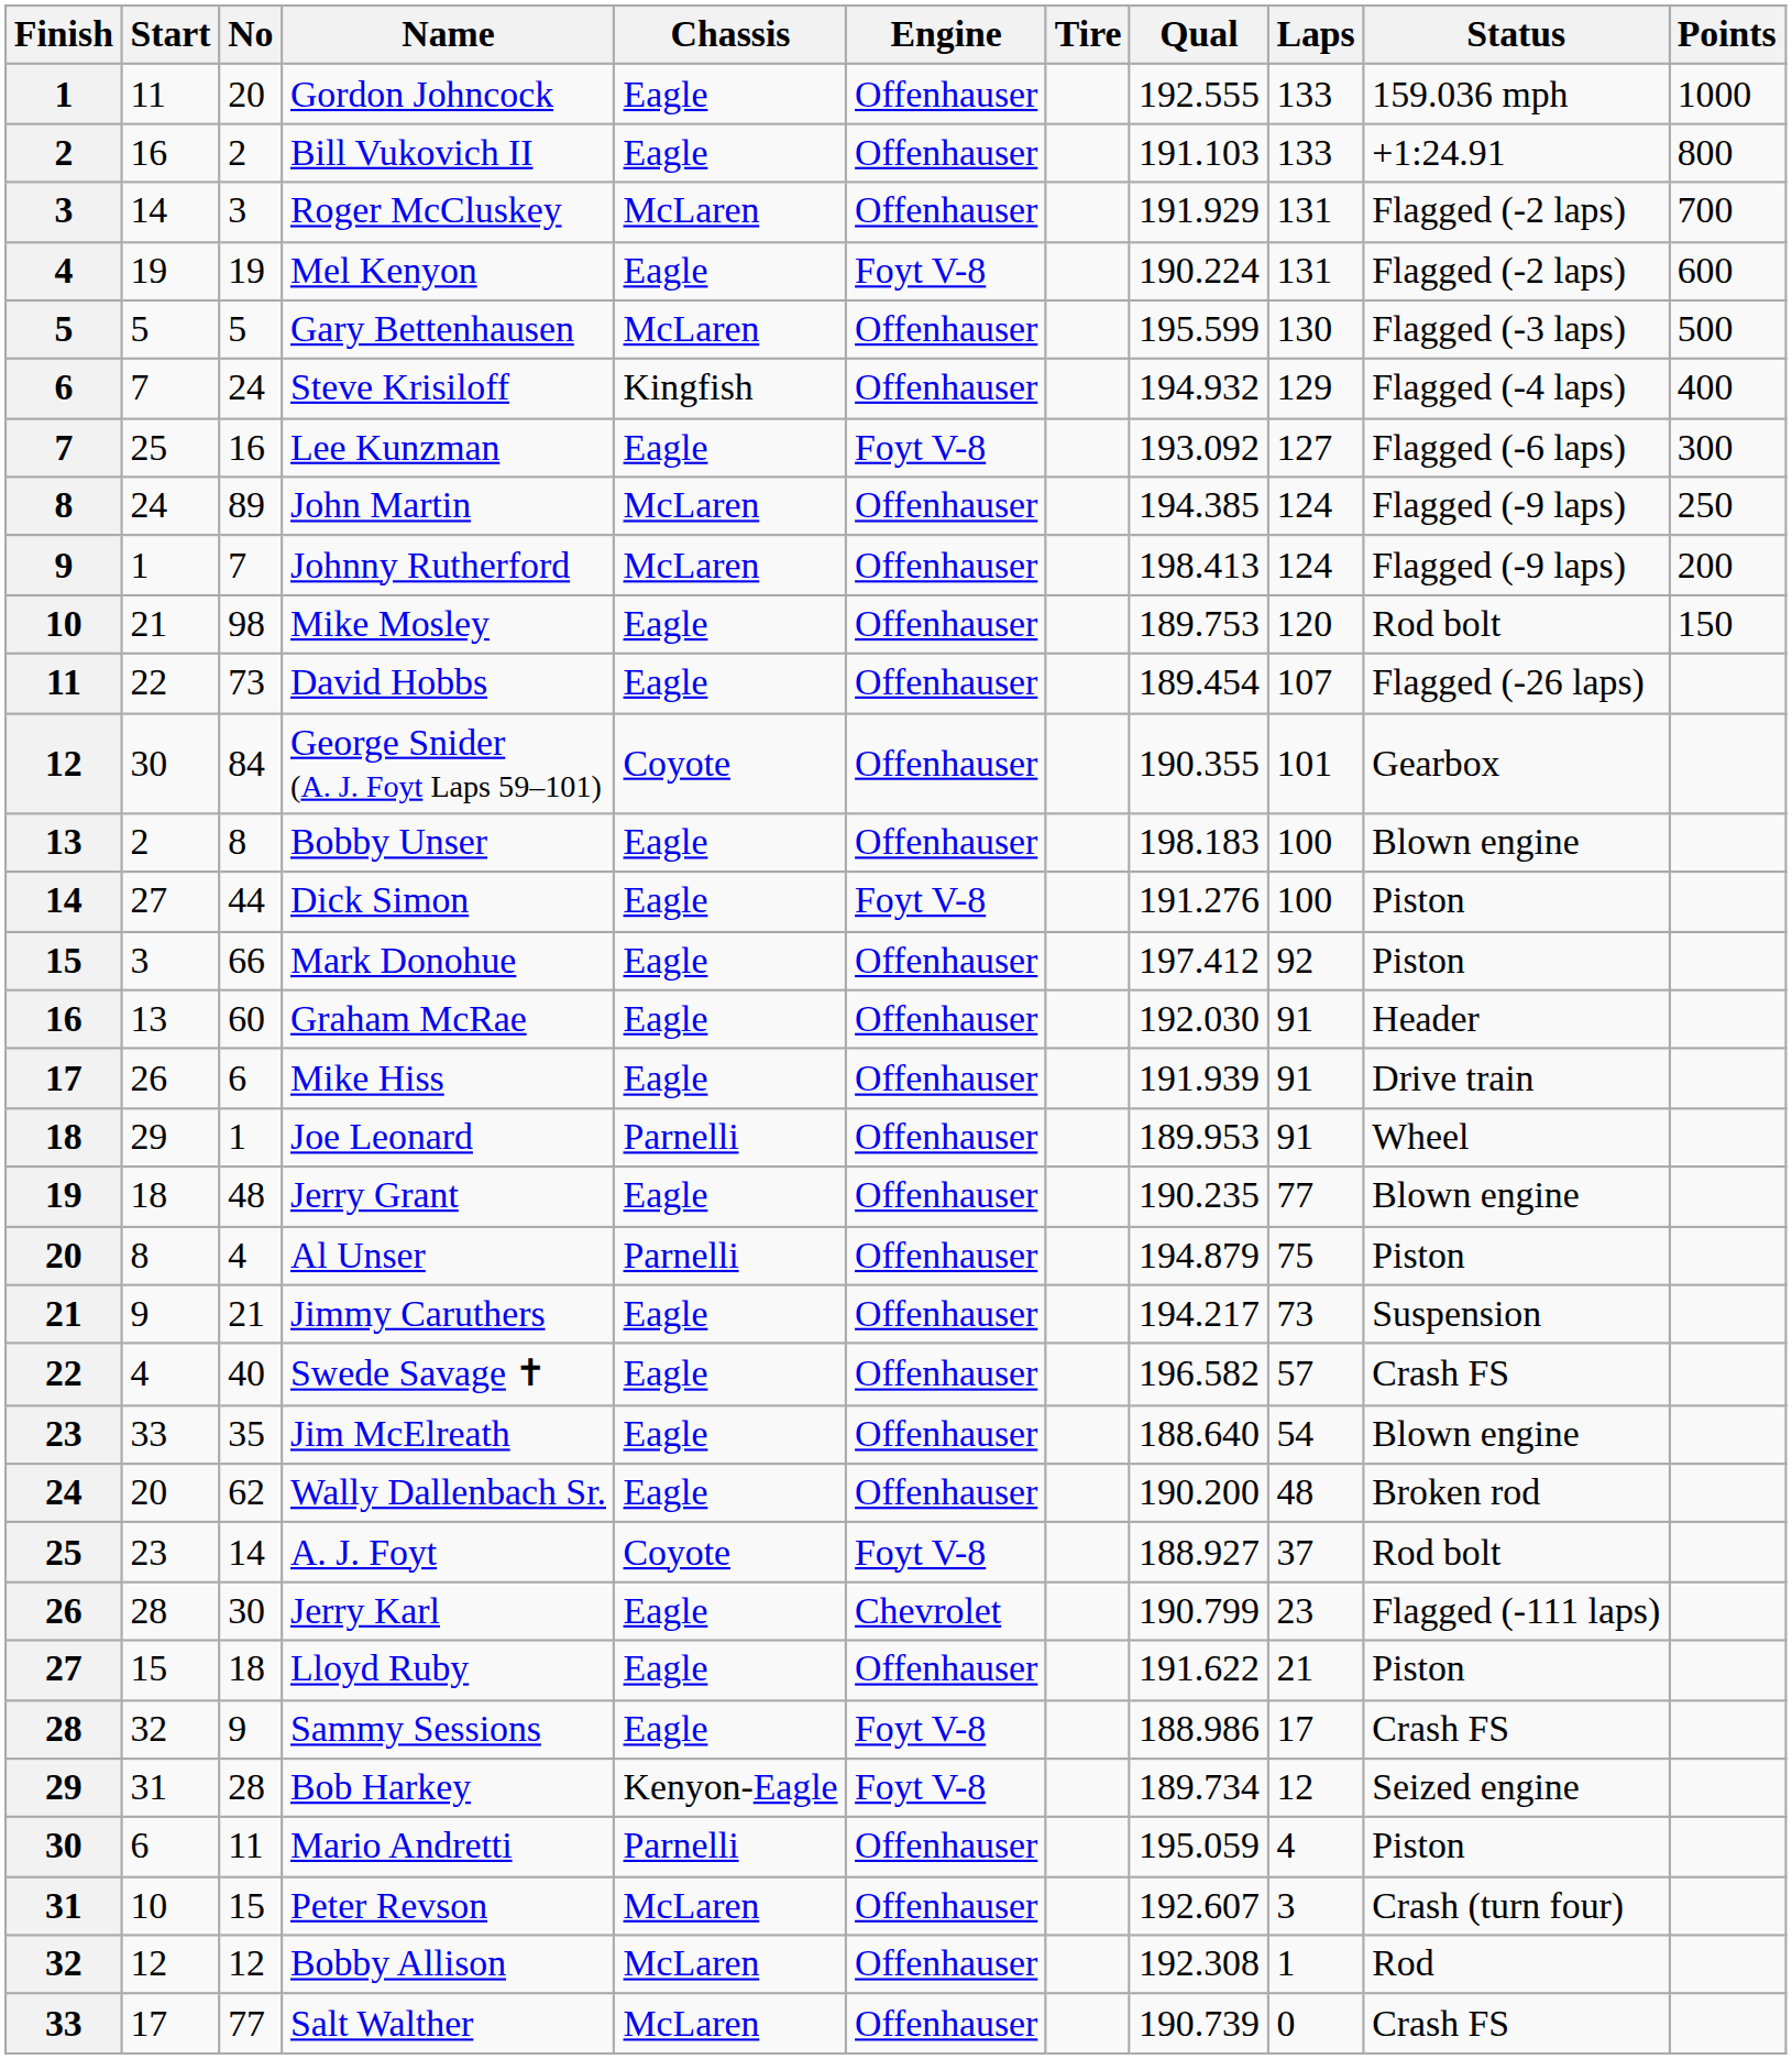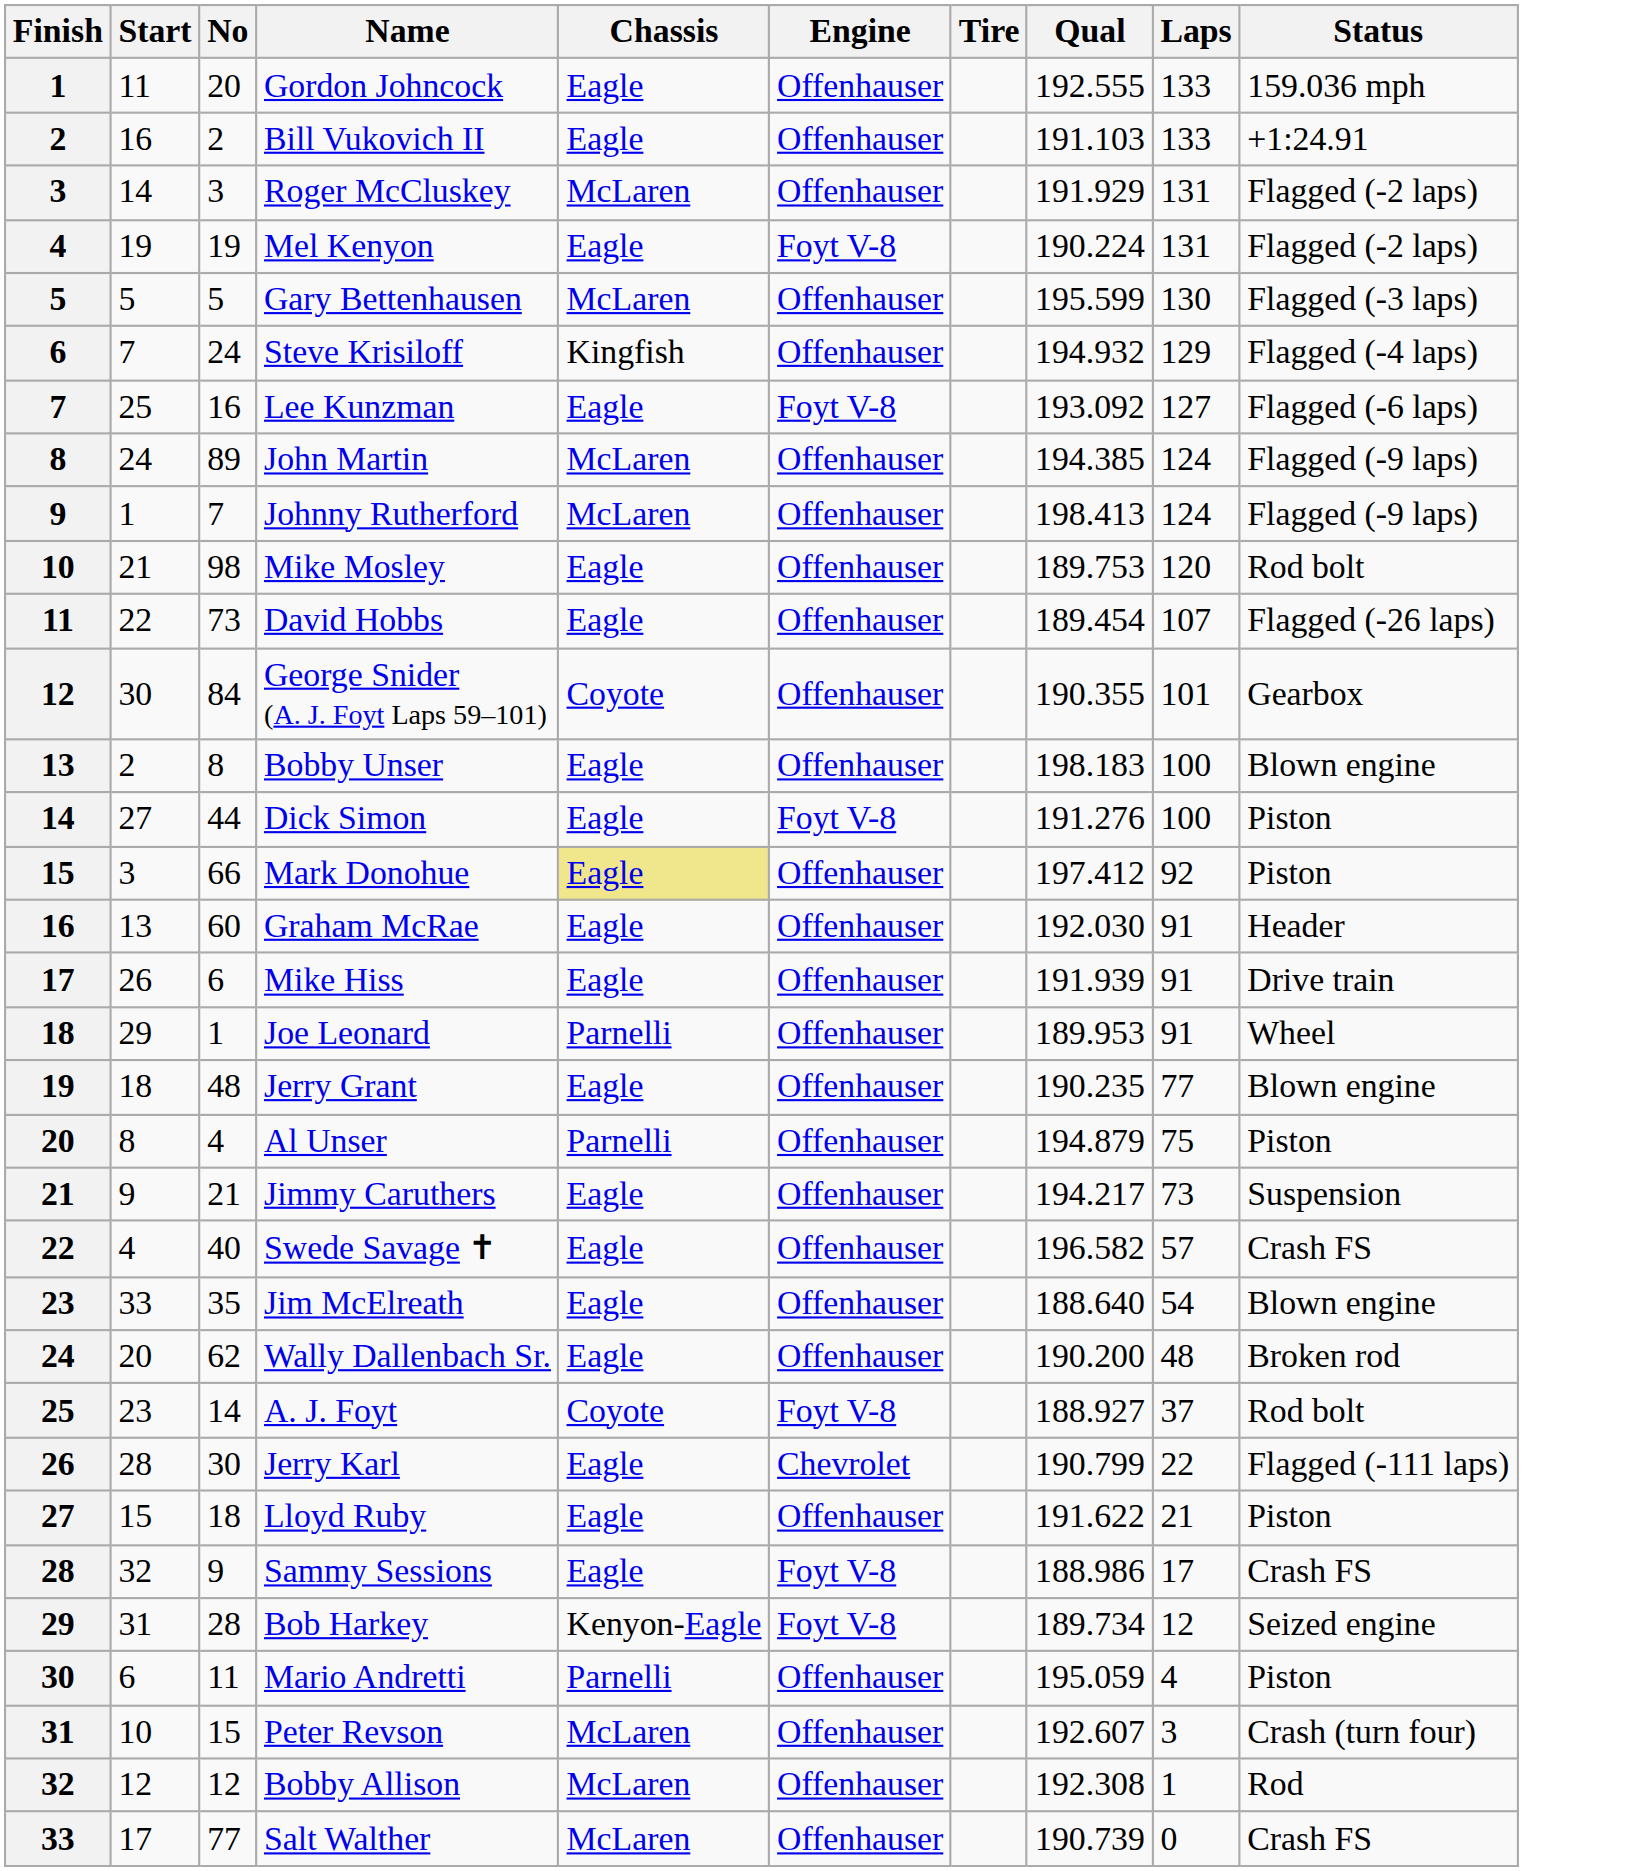 <table class="wikitable">
 <tr>
 <th>Finish</th>
 <th>Start</th>
 <th>No</th>
 <th>Name</th>
 <th>Chassis</th>
 <th>Engine</th>
 <th>Tire</th>
 <th>Qual</th>
 <th>Laps</th>
 <th>Status</th>
-<th>Points</th>
 </tr>
 <tr>
 <th>1</th>
 <td>11</td>
 <td>20</td>
 <td> <a href='#'>Gordon Johncock</a></td>
 <td><a href='#'>Eagle</a></td>
 <td><a href='#'>Offenhauser</a></td>
 <td align=center></td>
 <td>192.555</td>
 <td>133</td>
 <td>159.036 mph</td>
-<td>1000</td>
 </tr>
 <tr>
 <th>2</th>
 <td>16</td>
 <td>2</td>
 <td> <a href='#'>Bill Vukovich II</a></td>
 <td><a href='#'>Eagle</a></td>
 <td><a href='#'>Offenhauser</a></td>
 <td align=center></td>
 <td>191.103</td>
 <td>133</td>
 <td>+1:24.91</td>
-<td>800</td>
 </tr>
 <tr>
 <th>3</th>
 <td>14</td>
 <td>3</td>
 <td> <a href='#'>Roger McCluskey</a></td>
 <td><a href='#'>McLaren</a></td>
 <td><a href='#'>Offenhauser</a></td>
 <td align=center></td>
 <td>191.929</td>
 <td>131</td>
 <td>Flagged (-2 laps)</td>
-<td>700</td>
 </tr>
 <tr>
 <th>4</th>
 <td>19</td>
 <td>19</td>
 <td> <a href='#'>Mel Kenyon</a></td>
 <td><a href='#'>Eagle</a></td>
 <td><a href='#'>Foyt V-8</a></td>
 <td align=center></td>
 <td>190.224</td>
 <td>131</td>
 <td>Flagged (-2 laps)</td>
-<td>600</td>
 </tr>
 <tr>
 <th>5</th>
 <td>5</td>
 <td>5</td>
 <td> <a href='#'>Gary Bettenhausen</a></td>
 <td><a href='#'>McLaren</a></td>
 <td><a href='#'>Offenhauser</a></td>
 <td align=center></td>
 <td>195.599</td>
 <td>130</td>
 <td>Flagged (-3 laps)</td>
-<td>500</td>
 </tr>
 <tr>
 <th>6</th>
 <td>7</td>
 <td>24</td>
 <td> <a href='#'>Steve Krisiloff</a></td>
 <td>Kingfish</td>
 <td><a href='#'>Offenhauser</a></td>
 <td align=center></td>
 <td>194.932</td>
 <td>129</td>
 <td>Flagged (-4 laps)</td>
-<td>400</td>
 </tr>
 <tr>
 <th>7</th>
 <td>25</td>
 <td>16</td>
 <td> <a href='#'>Lee Kunzman</a></td>
 <td><a href='#'>Eagle</a></td>
 <td><a href='#'>Foyt V-8</a></td>
 <td align=center></td>
 <td>193.092</td>
 <td>127</td>
 <td>Flagged (-6 laps)</td>
-<td>300</td>
 </tr>
 <tr>
 <th>8</th>
 <td>24</td>
 <td>89</td>
 <td> <a href='#'>John Martin</a></td>
 <td><a href='#'>McLaren</a></td>
 <td><a href='#'>Offenhauser</a></td>
 <td align=center></td>
 <td>194.385</td>
 <td>124</td>
 <td>Flagged (-9 laps)</td>
-<td>250</td>
 </tr>
 <tr>
 <th>9</th>
 <td>1</td>
 <td>7</td>
 <td> <a href='#'>Johnny Rutherford</a></td>
 <td><a href='#'>McLaren</a></td>
 <td><a href='#'>Offenhauser</a></td>
 <td align=center></td>
 <td>198.413</td>
 <td>124</td>
 <td>Flagged (-9 laps)</td>
-<td>200</td>
 </tr>
 <tr>
 <th>10</th>
 <td>21</td>
 <td>98</td>
 <td> <a href='#'>Mike Mosley</a></td>
 <td><a href='#'>Eagle</a></td>
 <td><a href='#'>Offenhauser</a></td>
 <td align=center></td>
 <td>189.753</td>
 <td>120</td>
 <td>Rod bolt</td>
-<td>150</td>
 </tr>
 <tr>
 <th>11</th>
 <td>22</td>
 <td>73</td>
 <td> <a href='#'>David Hobbs</a></td>
 <td><a href='#'>Eagle</a></td>
 <td><a href='#'>Offenhauser</a></td>
 <td align=center></td>
 <td>189.454</td>
 <td>107</td>
 <td>Flagged (-26 laps)</td>
-<td></td>
 </tr>
 <tr>
 <th>12</th>
 <td>30</td>
 <td>84</td>
 <td> <a href='#'>George Snider</a><br><small>(<a href='#'>A. J. Foyt</a> Laps 59–101)</small></td>
 <td><a href='#'>Coyote</a></td>
 <td><a href='#'>Offenhauser</a></td>
 <td align=center></td>
 <td>190.355</td>
 <td>101</td>
 <td>Gearbox</td>
-<td></td>
 </tr>
 <tr>
 <th>13</th>
 <td>2</td>
 <td>8</td>
 <td> <a href='#'>Bobby Unser</a> <strong></strong></td>
 <td><a href='#'>Eagle</a></td>
 <td><a href='#'>Offenhauser</a></td>
 <td align=center></td>
 <td>198.183</td>
 <td>100</td>
 <td>Blown engine</td>
-<td></td>
 </tr>
 <tr>
 <th>14</th>
 <td>27</td>
 <td>44</td>
 <td> <a href='#'>Dick Simon</a></td>
 <td><a href='#'>Eagle</a></td>
 <td><a href='#'>Foyt V-8</a></td>
 <td align=center></td>
 <td>191.276</td>
 <td>100</td>
 <td>Piston</td>
-<td></td>
 </tr>
 <tr>
 <th>15</th>
 <td>3</td>
 <td>66</td>
 <td> <a href='#'>Mark Donohue</a> <strong></strong></td>
-<td><a href='#'>Eagle</a></td>
+<td style="background: khaki;"><a href='#'>Eagle</a></td>
 <td><a href='#'>Offenhauser</a></td>
 <td align=center></td>
 <td>197.412</td>
 <td>92</td>
 <td>Piston</td>
-<td></td>
 </tr>
 <tr>
 <th>16</th>
 <td>13</td>
 <td>60</td>
 <td> <a href='#'>Graham McRae</a> <strong></strong></td>
 <td><a href='#'>Eagle</a></td>
 <td><a href='#'>Offenhauser</a></td>
 <td align=center></td>
 <td>192.030</td>
 <td>91</td>
 <td>Header</td>
-<td></td>
 </tr>
 <tr>
 <th>17</th>
 <td>26</td>
 <td>6</td>
 <td> <a href='#'>Mike Hiss</a></td>
 <td><a href='#'>Eagle</a></td>
 <td><a href='#'>Offenhauser</a></td>
 <td align=center></td>
 <td>191.939</td>
 <td>91</td>
 <td>Drive train</td>
-<td></td>
 </tr>
 <tr>
 <th>18</th>
 <td>29</td>
 <td>1</td>
 <td> <a href='#'>Joe Leonard</a></td>
 <td><a href='#'>Parnelli</a></td>
 <td><a href='#'>Offenhauser</a></td>
 <td align=center></td>
 <td>189.953</td>
 <td>91</td>
 <td>Wheel</td>
-<td></td>
 </tr>
 <tr>
 <th>19</th>
 <td>18</td>
 <td>48</td>
 <td> <a href='#'>Jerry Grant</a></td>
 <td><a href='#'>Eagle</a></td>
 <td><a href='#'>Offenhauser</a></td>
 <td align=center></td>
 <td>190.235</td>
 <td>77</td>
 <td>Blown engine</td>
-<td></td>
 </tr>
 <tr>
 <th>20</th>
 <td>8</td>
 <td>4</td>
 <td> <a href='#'>Al Unser</a> <strong></strong></td>
 <td><a href='#'>Parnelli</a></td>
 <td><a href='#'>Offenhauser</a></td>
 <td align=center></td>
 <td>194.879</td>
 <td>75</td>
 <td>Piston</td>
-<td></td>
 </tr>
 <tr>
 <th>21</th>
 <td>9</td>
 <td>21</td>
 <td> <a href='#'>Jimmy Caruthers</a></td>
 <td><a href='#'>Eagle</a></td>
 <td><a href='#'>Offenhauser</a></td>
 <td align=center></td>
 <td>194.217</td>
 <td>73</td>
 <td>Suspension</td>
-<td></td>
 </tr>
 <tr>
 <th>22</th>
 <td>4</td>
 <td>40</td>
 <td> <a href='#'>Swede Savage</a> ✝</td>
 <td><a href='#'>Eagle</a></td>
 <td><a href='#'>Offenhauser</a></td>
 <td align=center></td>
 <td>196.582</td>
 <td>57</td>
 <td>Crash FS</td>
-<td></td>
 </tr>
 <tr>
 <th>23</th>
 <td>33</td>
 <td>35</td>
 <td> <a href='#'>Jim McElreath</a></td>
 <td><a href='#'>Eagle</a></td>
 <td><a href='#'>Offenhauser</a></td>
 <td align=center></td>
 <td>188.640</td>
 <td>54</td>
 <td>Blown engine</td>
-<td></td>
 </tr>
 <tr>
 <th>24</th>
 <td>20</td>
 <td>62</td>
 <td> <a href='#'>Wally Dallenbach Sr.</a></td>
 <td><a href='#'>Eagle</a></td>
 <td><a href='#'>Offenhauser</a></td>
 <td align=center></td>
 <td>190.200</td>
 <td>48</td>
 <td>Broken rod</td>
-<td></td>
 </tr>
 <tr>
 <th>25</th>
 <td>23</td>
 <td>14</td>
 <td> <a href='#'>A. J. Foyt</a> <strong></strong></td>
 <td><a href='#'>Coyote</a></td>
 <td><a href='#'>Foyt V-8</a></td>
 <td align=center></td>
 <td>188.927</td>
 <td>37</td>
 <td>Rod bolt</td>
-<td></td>
 </tr>
 <tr>
 <th>26</th>
 <td>28</td>
 <td>30</td>
 <td> <a href='#'>Jerry Karl</a> <strong></strong></td>
 <td><a href='#'>Eagle</a></td>
 <td><a href='#'>Chevrolet</a></td>
 <td align=center></td>
 <td>190.799</td>
-<td>23</td>
+<td>22</td>
 <td>Flagged (-111 laps)</td>
-<td></td>
 </tr>
 <tr>
 <th>27</th>
 <td>15</td>
 <td>18</td>
 <td> <a href='#'>Lloyd Ruby</a></td>
 <td><a href='#'>Eagle</a></td>
 <td><a href='#'>Offenhauser</a></td>
 <td align=center></td>
 <td>191.622</td>
 <td>21</td>
 <td>Piston</td>
-<td></td>
 </tr>
 <tr>
 <th>28</th>
 <td>32</td>
 <td>9</td>
 <td> <a href='#'>Sammy Sessions</a></td>
 <td><a href='#'>Eagle</a></td>
 <td><a href='#'>Foyt V-8</a></td>
 <td align=center></td>
 <td>188.986</td>
 <td>17</td>
 <td>Crash FS</td>
-<td></td>
 </tr>
 <tr>
 <th>29</th>
 <td>31</td>
 <td>28</td>
 <td> <a href='#'>Bob Harkey</a></td>
 <td>Kenyon-<a href='#'>Eagle</a></td>
 <td><a href='#'>Foyt V-8</a></td>
 <td align=center></td>
 <td>189.734</td>
 <td>12</td>
 <td>Seized engine</td>
-<td></td>
 </tr>
 <tr>
 <th>30</th>
 <td>6</td>
 <td>11</td>
 <td> <a href='#'>Mario Andretti</a> <strong></strong></td>
 <td><a href='#'>Parnelli</a></td>
 <td><a href='#'>Offenhauser</a></td>
 <td align=center></td>
 <td>195.059</td>
 <td>4</td>
 <td>Piston</td>
-<td></td>
 </tr>
 <tr>
 <th>31</th>
 <td>10</td>
 <td>15</td>
 <td> <a href='#'>Peter Revson</a></td>
 <td><a href='#'>McLaren</a></td>
 <td><a href='#'>Offenhauser</a></td>
 <td align=center></td>
 <td>192.607</td>
 <td>3</td>
 <td>Crash (turn four)</td>
-<td></td>
 </tr>
 <tr>
 <th>32</th>
 <td>12</td>
 <td>12</td>
 <td> <a href='#'>Bobby Allison</a> <strong></strong></td>
 <td><a href='#'>McLaren</a></td>
 <td><a href='#'>Offenhauser</a></td>
 <td align=center></td>
 <td>192.308</td>
 <td>1</td>
 <td>Rod</td>
-<td></td>
 </tr>
 <tr>
 <th>33</th>
 <td>17</td>
 <td>77</td>
 <td> <a href='#'>Salt Walther</a></td>
 <td><a href='#'>McLaren</a></td>
 <td><a href='#'>Offenhauser</a></td>
 <td align=center></td>
 <td>190.739</td>
 <td>0</td>
 <td>Crash FS</td>
-<td></td>
 </tr>
 </table>
